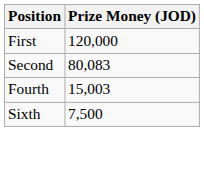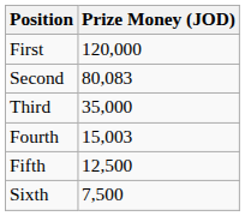 <table class="wikitable">
 <tr>
 <th>Position</th>
 <th>Prize Money (JOD)</th>
 </tr>
 <tr>
 <td>First</td>
 <td>120,000</td>
 </tr>
 <tr>
 <td>Second</td>
 <td>80,083</td>
 </tr>
 <tr>
+<td>Third</td>
+<td>35,000</td>
+</tr>
+<tr>
 <td>Fourth</td>
 <td>15,003</td>
+</tr>
+<tr>
+<td>Fifth</td>
+<td>12,500</td>
 </tr>
 <tr>
 <td>Sixth</td>
 <td>7,500</td>
 </tr>
 </table>
